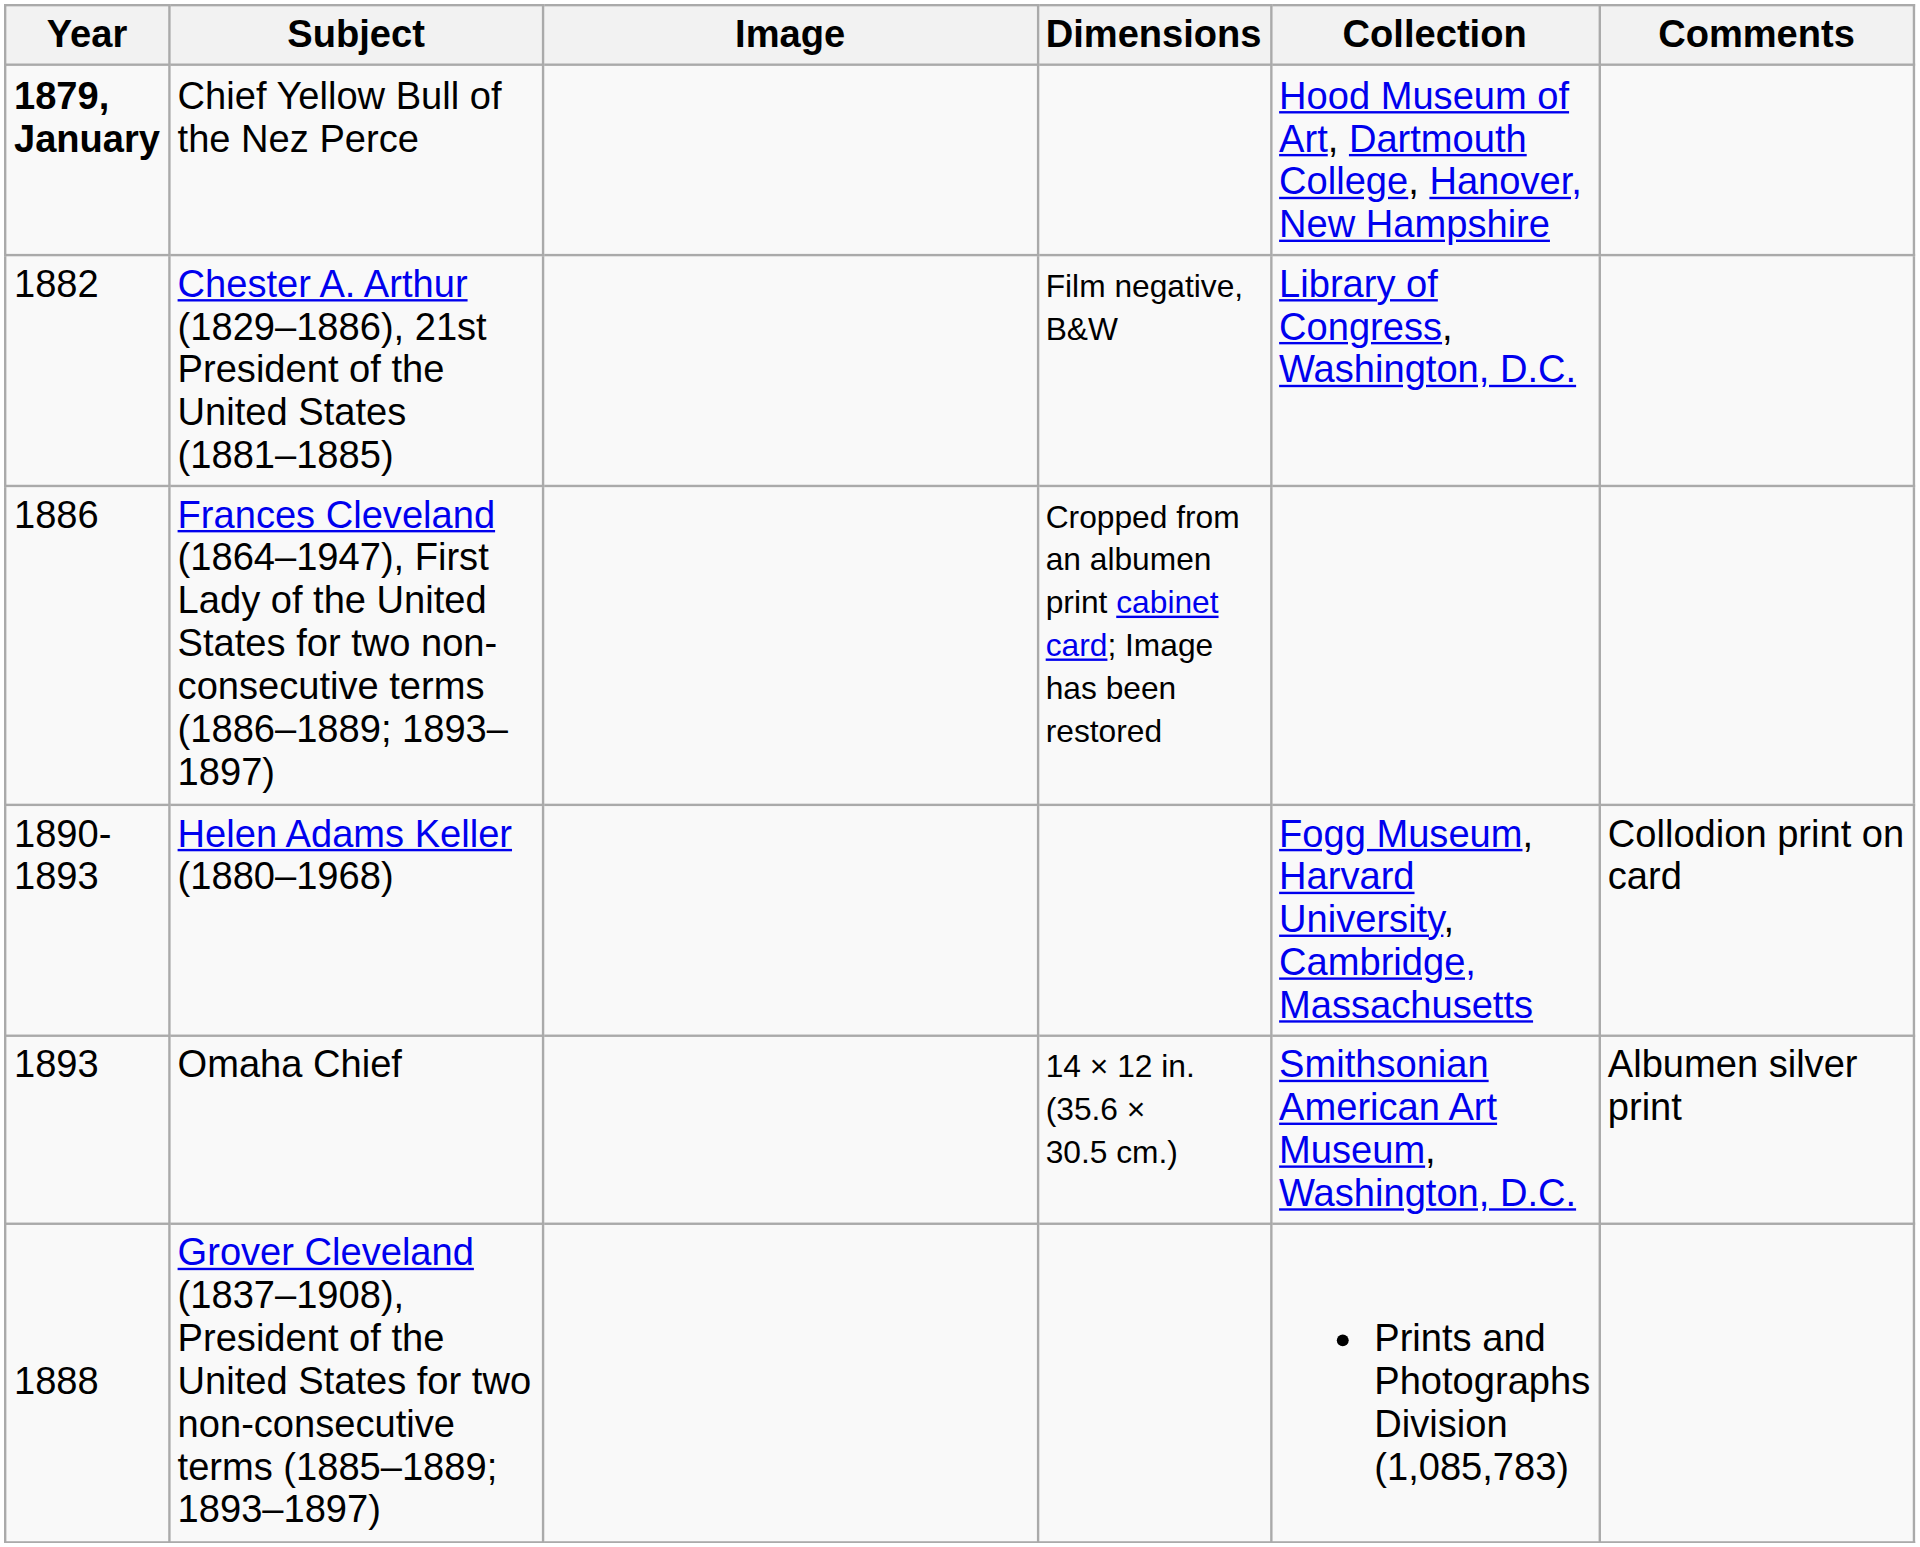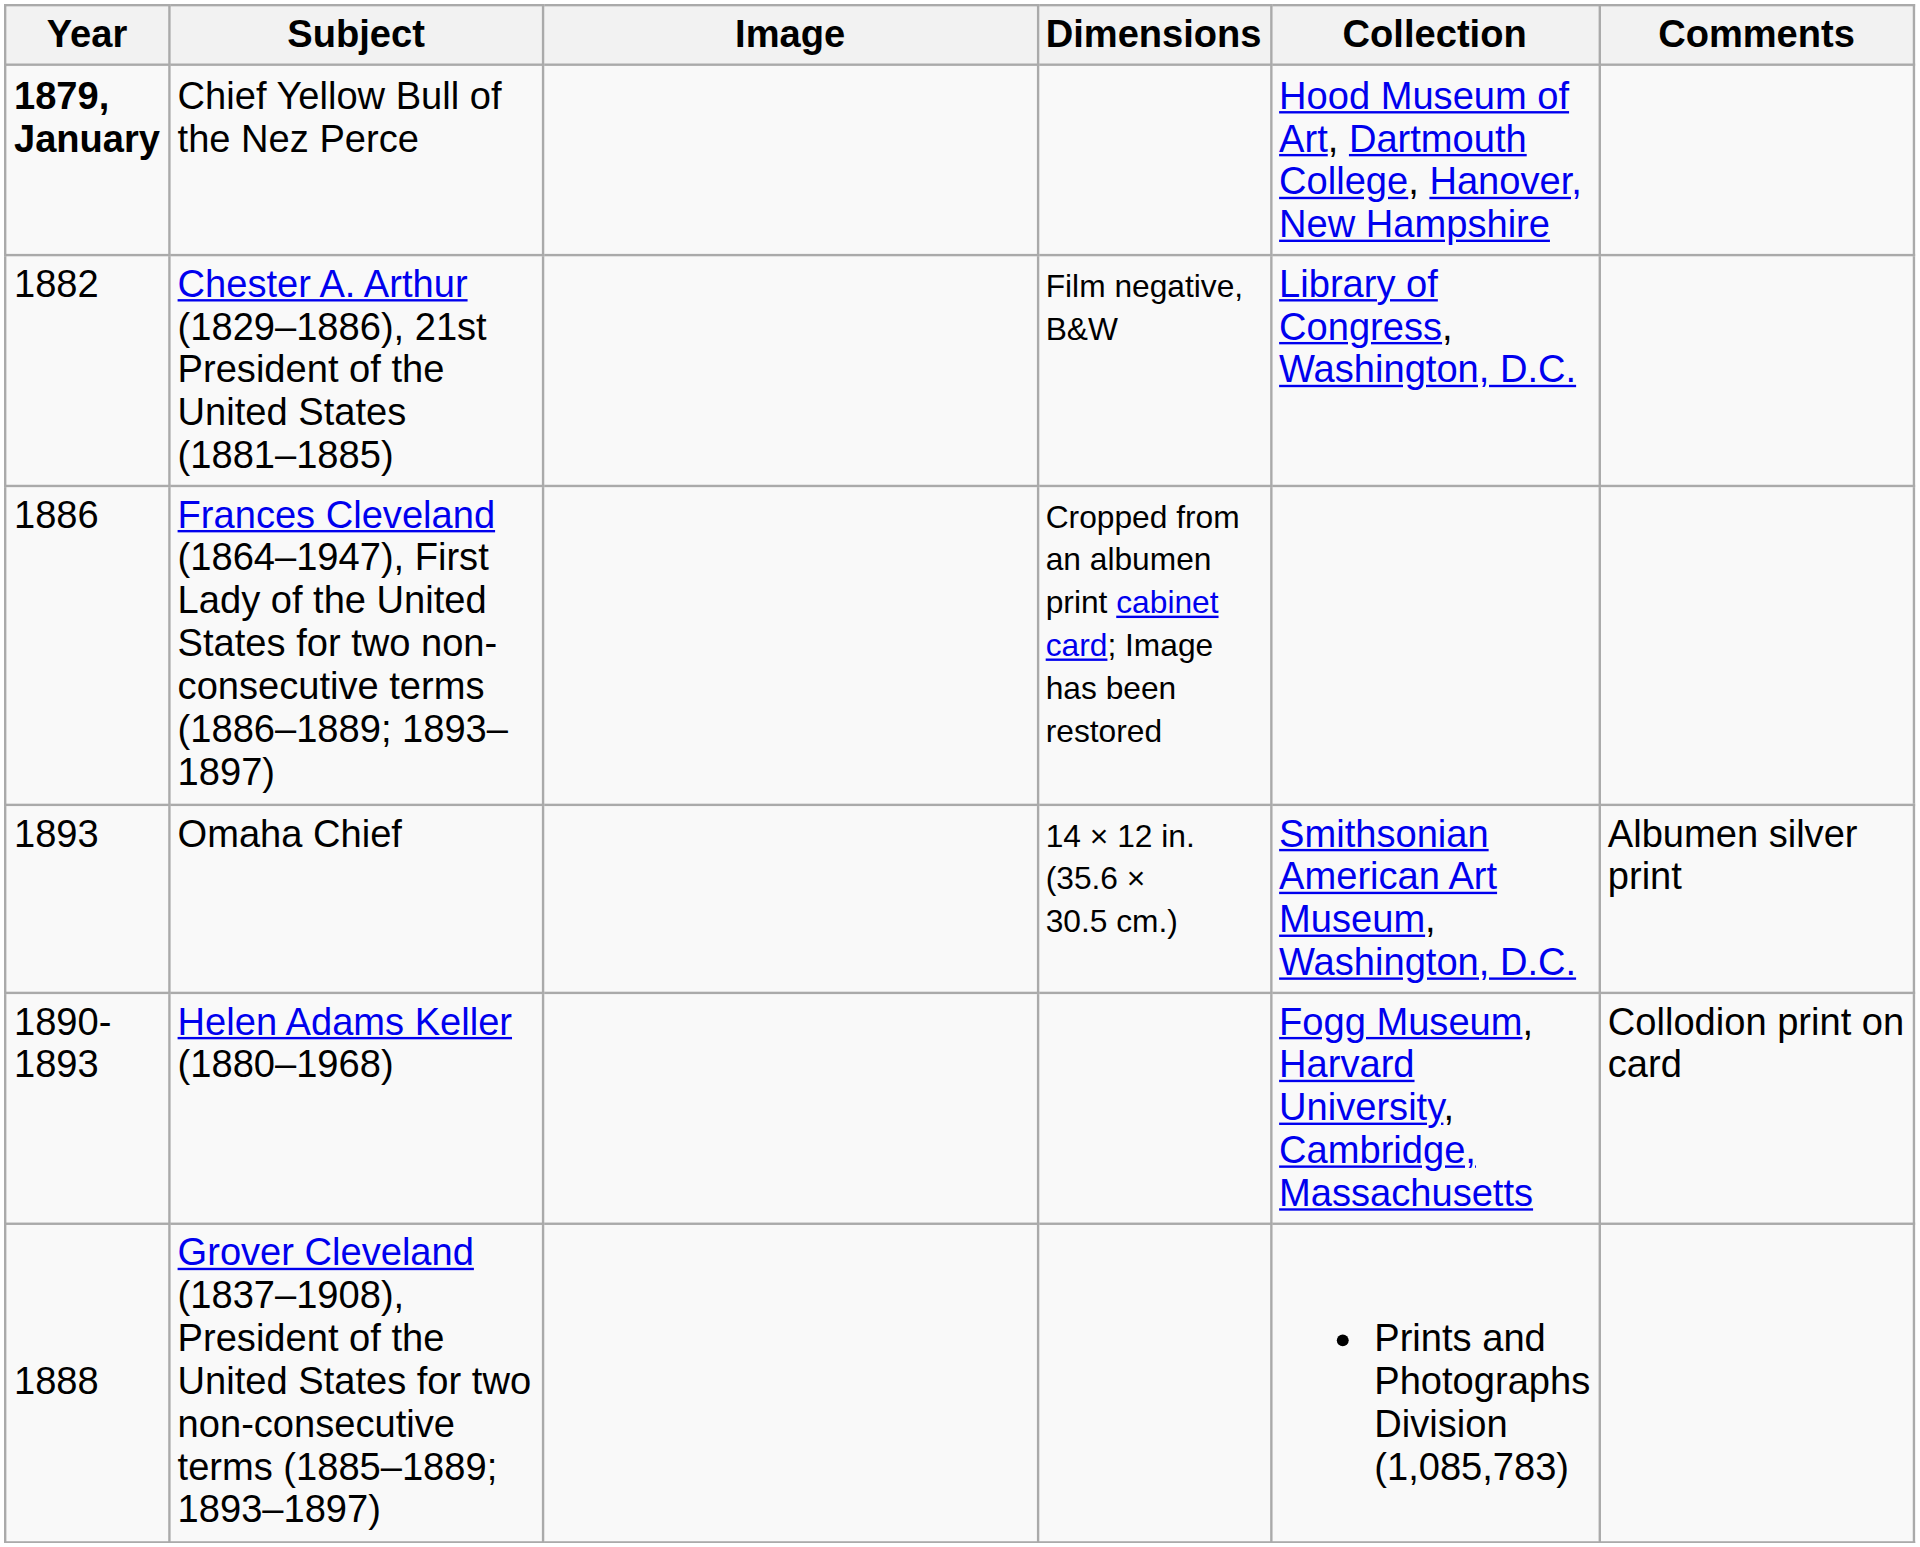 <table class="wikitable sortable">
 <tr>
 <th scope="col" width="50">Year</th>
 <th scope="col" width="150">Subject</th>
 <th scope="col" width="200">Image</th>
 <th scope="col" width="50" ! data-sort-type = "number">Dimensions</th>
 <th scope="col" width="125">Collection</th>
 <th scope="col" width="125">Comments</th>
 </tr>
 <tr valign="top">
 <td><strong>1879, January</strong></td>
 <td>Chief Yellow Bull of the Nez Perce</td>
 <td></td>
 <td></td>
 <td><a href='#'>Hood Museum of Art</a>, <a href='#'>Dartmouth College</a>, <a href='#'>Hanover, New Hampshire</a></td>
 <td></td>
 </tr>
 <tr valign="top">
 <td>1882</td>
 <td><a href='#'>Chester A. Arthur</a> (1829–1886), 21st President of the United States (1881–1885)</td>
 <td></td>
 <td><small>Film negative, B&W</small></td>
 <td><a href='#'>Library of Congress</a>, <a href='#'>Washington, D.C.</a></td>
 <td></td>
 </tr>
 <tr valign="top">
 <td>1886</td>
 <td><a href='#'>Frances Cleveland</a> (1864–1947), First Lady of the United States for two non-consecutive terms (1886–1889; 1893–1897)</td>
 <td></td>
 <td><small>Cropped from an albumen print <a href='#'>cabinet card</a>; Image has been restored</small></td>
 <td></td>
 </tr>
 <tr valign="top">
+<td>1893</td>
+<td>Omaha Chief</td>
+<td></td>
+<td><small>14 × 12 in. (35.6 × 30.5 cm.)</small></td>
+<td><a href='#'>Smithsonian American Art Museum</a>, <a href='#'>Washington, D.C.</a></td>
+<td>Albumen silver print</td>
+</tr>
+<tr valign="top">
 <td>1890-1893</td>
 <td><a href='#'>Helen Adams Keller</a> (1880–1968)</td>
 <td></td>
 <td></td>
 <td><a href='#'>Fogg Museum</a>, <a href='#'>Harvard University</a>, <a href='#'>Cambridge, Massachusetts</a></td>
 <td>Collodion print on card</td>
-</tr>
-<tr valign="top">
-<td>1893</td>
-<td>Omaha Chief</td>
-<td></td>
-<td><small>14 × 12 in. (35.6 × 30.5 cm.)</small></td>
-<td><a href='#'>Smithsonian American Art Museum</a>, <a href='#'>Washington, D.C.</a></td>
-<td>Albumen silver print</td>
 </tr>
 <tr>
 <td>1888</td>
 <td><a href='#'>Grover Cleveland</a> (1837–1908), President of the United States for two non-consecutive terms (1885–1889; 1893–1897)</td>
 <td></td>
 <td></td>
 <td><br><ul><li>Prints and Photographs Division (1,085,783)</li></ul></td>
 <td></td>
 </tr>
 <tr valign="top">
 </tr>
 </table>
